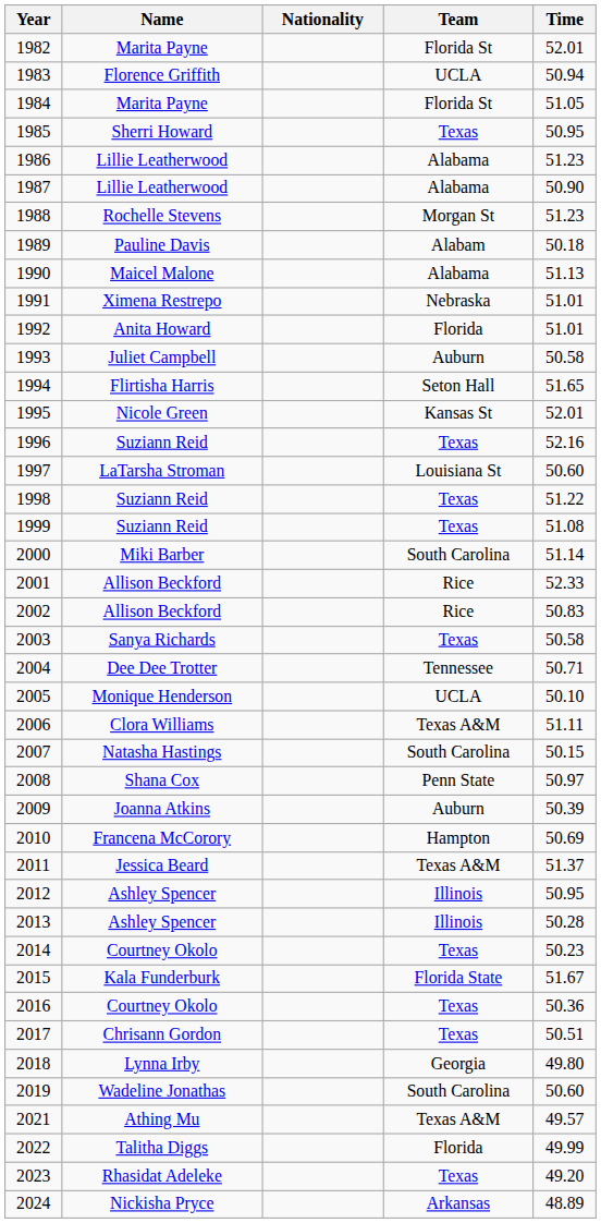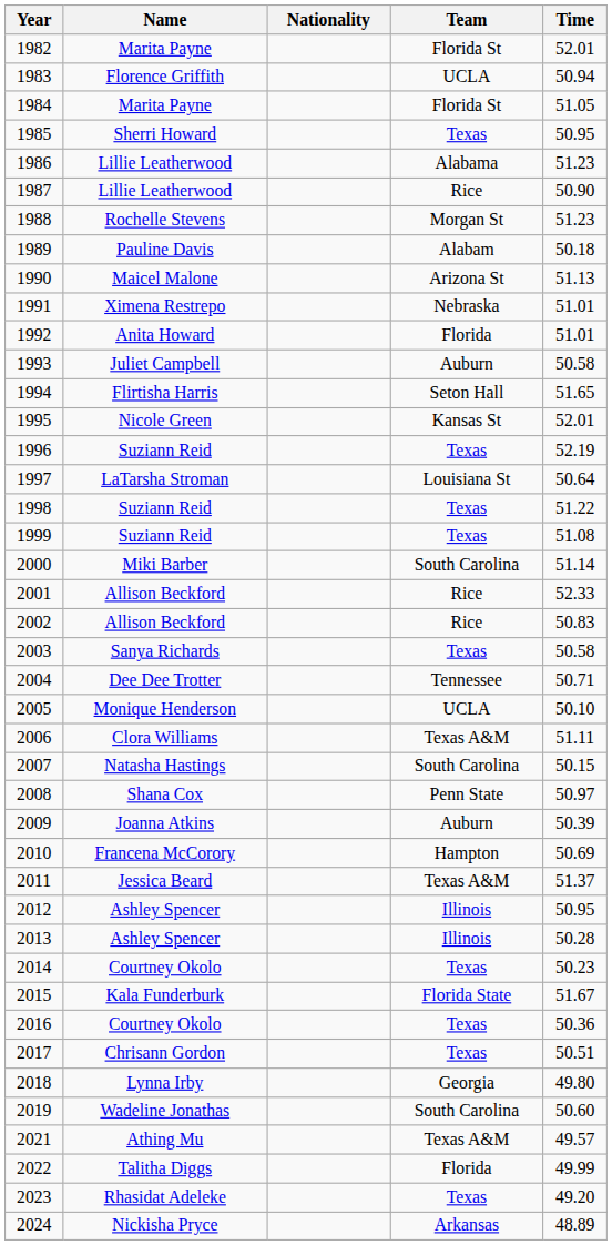 <table class="wikitable sortable" style="font-size:90%; width: 80%; text-align: center;">
 <tr>
 <th>Year</th>
 <th>Name</th>
 <th>Nationality</th>
 <th>Team</th>
 <th>Time</th>
 </tr>
 <tr>
 <td>1982</td>
 <td><a href='#'>Marita Payne</a></td>
 <td></td>
 <td>Florida St</td>
 <td>52.01</td>
 </tr>
 <tr>
 <td>1983</td>
 <td><a href='#'>Florence Griffith</a></td>
 <td></td>
 <td>UCLA</td>
 <td>50.94</td>
 </tr>
 <tr>
 <td>1984</td>
 <td><a href='#'>Marita Payne</a></td>
 <td></td>
 <td>Florida St</td>
 <td>51.05</td>
 </tr>
 <tr>
 <td>1985</td>
 <td><a href='#'>Sherri Howard</a></td>
 <td></td>
 <td><a href='#'>Texas</a></td>
 <td>50.95</td>
 </tr>
 <tr>
 <td>1986</td>
 <td><a href='#'>Lillie Leatherwood</a></td>
 <td></td>
 <td>Alabama</td>
 <td>51.23</td>
 </tr>
 <tr>
 <td>1987</td>
 <td><a href='#'>Lillie Leatherwood</a></td>
 <td></td>
-<td>Alabama</td>
+<td>Rice</td>
 <td>50.90</td>
 </tr>
 <tr>
 <td>1988</td>
 <td><a href='#'>Rochelle Stevens</a></td>
 <td></td>
 <td>Morgan St</td>
 <td>51.23</td>
 </tr>
 <tr>
 <td>1989</td>
 <td><a href='#'>Pauline Davis</a></td>
 <td></td>
 <td>Alabam</td>
 <td>50.18</td>
 </tr>
 <tr>
 <td>1990</td>
 <td><a href='#'>Maicel Malone</a></td>
 <td></td>
-<td>Alabama</td>
+<td>Arizona St</td>
 <td>51.13</td>
 </tr>
 <tr>
 <td>1991</td>
 <td><a href='#'>Ximena Restrepo</a></td>
 <td></td>
 <td>Nebraska</td>
 <td>51.01</td>
 </tr>
 <tr>
 <td>1992</td>
 <td><a href='#'>Anita Howard</a></td>
 <td></td>
 <td>Florida</td>
 <td>51.01</td>
 </tr>
 <tr>
 <td>1993</td>
 <td><a href='#'>Juliet Campbell</a></td>
 <td></td>
 <td>Auburn</td>
 <td>50.58</td>
 </tr>
 <tr>
 <td>1994</td>
 <td><a href='#'>Flirtisha Harris</a></td>
 <td></td>
 <td>Seton Hall</td>
 <td>51.65</td>
 </tr>
 <tr>
 <td>1995</td>
 <td><a href='#'>Nicole Green</a></td>
 <td></td>
 <td>Kansas St</td>
 <td>52.01</td>
 </tr>
 <tr>
 <td>1996</td>
 <td><a href='#'>Suziann Reid</a></td>
 <td></td>
 <td><a href='#'>Texas</a></td>
-<td>52.16</td>
+<td>52.19</td>
 </tr>
 <tr>
 <td>1997</td>
 <td><a href='#'>LaTarsha Stroman</a></td>
 <td></td>
 <td>Louisiana St</td>
-<td>50.60</td>
+<td>50.64</td>
 </tr>
 <tr>
 <td>1998</td>
 <td><a href='#'>Suziann Reid</a></td>
 <td></td>
 <td><a href='#'>Texas</a></td>
 <td>51.22</td>
 </tr>
 <tr>
 <td>1999</td>
 <td><a href='#'>Suziann Reid</a></td>
 <td></td>
 <td><a href='#'>Texas</a></td>
 <td>51.08</td>
 </tr>
 <tr>
 <td>2000</td>
 <td><a href='#'>Miki Barber</a></td>
 <td></td>
 <td>South Carolina</td>
 <td>51.14</td>
 </tr>
 <tr>
 <td>2001</td>
 <td><a href='#'>Allison Beckford</a></td>
 <td></td>
 <td>Rice</td>
 <td>52.33</td>
 </tr>
 <tr>
 <td>2002</td>
 <td><a href='#'>Allison Beckford</a></td>
 <td></td>
 <td>Rice</td>
 <td>50.83</td>
 </tr>
 <tr>
 <td>2003</td>
 <td><a href='#'>Sanya Richards</a></td>
 <td></td>
 <td><a href='#'>Texas</a></td>
 <td>50.58</td>
 </tr>
 <tr>
 <td>2004</td>
 <td><a href='#'>Dee Dee Trotter</a></td>
 <td></td>
 <td>Tennessee</td>
 <td>50.71</td>
 </tr>
 <tr>
 <td>2005</td>
 <td><a href='#'>Monique Henderson</a></td>
 <td></td>
 <td>UCLA</td>
 <td>50.10</td>
 </tr>
 <tr>
 <td>2006</td>
 <td><a href='#'>Clora Williams</a></td>
 <td></td>
 <td>Texas A&M</td>
 <td>51.11</td>
 </tr>
 <tr>
 <td>2007</td>
 <td><a href='#'>Natasha Hastings</a></td>
 <td></td>
 <td>South Carolina</td>
 <td>50.15</td>
 </tr>
 <tr>
 <td>2008</td>
 <td><a href='#'>Shana Cox</a></td>
 <td></td>
 <td>Penn State</td>
 <td>50.97</td>
 </tr>
 <tr>
 <td>2009</td>
 <td><a href='#'>Joanna Atkins</a></td>
 <td></td>
 <td>Auburn</td>
 <td>50.39</td>
 </tr>
 <tr>
 <td>2010</td>
 <td><a href='#'>Francena McCorory</a></td>
 <td></td>
 <td>Hampton</td>
 <td>50.69</td>
 </tr>
 <tr>
 <td>2011</td>
 <td><a href='#'>Jessica Beard</a></td>
 <td></td>
 <td>Texas A&M</td>
 <td>51.37</td>
 </tr>
 <tr>
 <td>2012</td>
 <td><a href='#'>Ashley Spencer</a></td>
 <td></td>
 <td><a href='#'>Illinois</a></td>
 <td>50.95</td>
 </tr>
 <tr>
 <td>2013</td>
 <td><a href='#'>Ashley Spencer</a></td>
 <td></td>
 <td><a href='#'>Illinois</a></td>
 <td>50.28</td>
 </tr>
 <tr>
 <td>2014</td>
 <td><a href='#'>Courtney Okolo</a></td>
 <td></td>
 <td><a href='#'>Texas</a></td>
 <td>50.23</td>
 </tr>
 <tr>
 <td>2015</td>
 <td><a href='#'>Kala Funderburk</a></td>
 <td></td>
 <td><a href='#'>Florida State</a></td>
 <td>51.67</td>
 </tr>
 <tr>
 <td>2016</td>
 <td><a href='#'>Courtney Okolo</a></td>
 <td></td>
 <td><a href='#'>Texas</a></td>
 <td>50.36</td>
 </tr>
 <tr>
 <td>2017</td>
 <td><a href='#'>Chrisann Gordon</a></td>
 <td></td>
 <td><a href='#'>Texas</a></td>
 <td>50.51</td>
 </tr>
 <tr>
 <td>2018</td>
 <td><a href='#'>Lynna Irby</a></td>
 <td></td>
 <td>Georgia</td>
 <td>49.80</td>
 </tr>
 <tr>
 <td>2019</td>
 <td><a href='#'>Wadeline Jonathas</a></td>
 <td></td>
 <td>South Carolina</td>
 <td>50.60</td>
 </tr>
 <tr>
 <td>2021</td>
 <td><a href='#'>Athing Mu</a></td>
 <td></td>
 <td>Texas A&M</td>
 <td>49.57</td>
 </tr>
 <tr>
 <td>2022</td>
 <td><a href='#'>Talitha Diggs</a></td>
 <td></td>
 <td>Florida</td>
 <td>49.99</td>
 </tr>
 <tr>
 <td>2023</td>
 <td><a href='#'>Rhasidat Adeleke</a></td>
 <td></td>
 <td><a href='#'>Texas</a></td>
 <td>49.20</td>
 </tr>
 <tr>
 <td>2024</td>
 <td><a href='#'>Nickisha Pryce</a></td>
 <td></td>
 <td><a href='#'>Arkansas</a></td>
 <td>48.89</td>
 </tr>
 </table>
